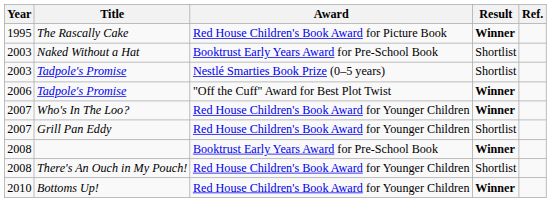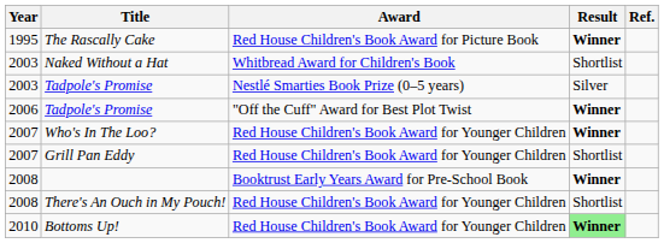 <table class="wikitable sortable mw-collapsible">
 <tr>
 <th>Year</th>
 <th>Title</th>
 <th>Award</th>
 <th>Result</th>
 <th>Ref.</th>
 </tr>
 <tr>
 <td>1995</td>
 <td><em>The Rascally Cake</em></td>
 <td><a href='#'>Red House Children's Book Award</a> for Picture Book</td>
 <td><strong>Winner</strong></td>
 <td></td>
 </tr>
 <tr>
 <td>2003</td>
 <td><em>Naked Without a Hat</em></td>
-<td><a href='#'>Booktrust Early Years Award</a> for Pre-School Book</td>
+<td><a href='#'>Whitbread Award for Children's Book</a></td>
 <td>Shortlist</td>
 <td></td>
 </tr>
 <tr>
 <td>2003</td>
 <td><em><a href='#'>Tadpole's Promise</a></em></td>
 <td><a href='#'>Nestlé Smarties Book Prize</a> (0–5 years)</td>
-<td>Shortlist</td>
+<td>Silver</td>
 <td></td>
 </tr>
 <tr>
 <td>2006</td>
 <td><em><a href='#'>Tadpole's Promise</a></em></td>
 <td>"Off the Cuff" Award for Best Plot Twist</td>
 <td><strong>Winner</strong></td>
 <td></td>
 </tr>
 <tr>
 <td>2007</td>
 <td><em>Who's In The Loo?</em></td>
 <td><a href='#'>Red House Children's Book Award</a> for Younger Children</td>
 <td><strong>Winner</strong></td>
 <td></td>
 </tr>
 <tr>
 <td>2007</td>
 <td><em>Grill Pan Eddy</em></td>
 <td><a href='#'>Red House Children's Book Award</a> for Younger Children</td>
 <td>Shortlist</td>
 <td></td>
 </tr>
 <tr>
 <td>2008</td>
 <td></td>
 <td><a href='#'>Booktrust Early Years Award</a> for Pre-School Book</td>
 <td><strong>Winner</strong></td>
 <td></td>
 </tr>
 <tr>
 <td>2008</td>
 <td><em>There's An Ouch in My Pouch!</em></td>
 <td><a href='#'>Red House Children's Book Award</a> for Younger Children</td>
 <td>Shortlist</td>
 <td></td>
 </tr>
 <tr>
 <td>2010</td>
 <td><em>Bottoms Up!</em></td>
 <td><a href='#'>Red House Children's Book Award</a> for Younger Children</td>
-<td><strong>Winner</strong></td>
+<td style="background: lightgreen;"><strong>Winner</strong></td>
 <td></td>
 </tr>
 </table>
